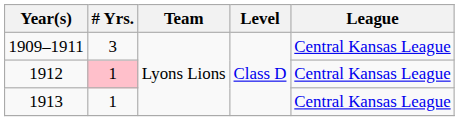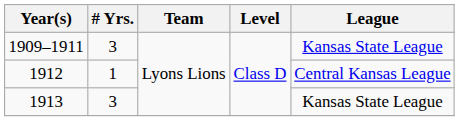 <table class="wikitable" style="text-align:center; font-size: 95%;">
 <tr>
 <th>Year(s)</th>
 <th># Yrs.</th>
 <th>Team</th>
 <th>Level</th>
 <th>League</th>
 </tr>
 <tr>
 <td>1909–1911</td>
 <td>3</td>
 <td rowspan=3>Lyons Lions</td>
 <td rowspan=3><a href='#'>Class D</a></td>
-<td><a href='#'>Central Kansas League</a></td>
+<td><a href='#'>Kansas State League</a></td>
 </tr>
 <tr>
 <td>1912</td>
-<td style="background: pink;">1</td>
+<td>1</td>
 <td><a href='#'>Central Kansas League</a></td>
 </tr>
 <tr>
 <td>1913</td>
-<td>1</td>
-<td><a href='#'>Central Kansas League</a></td>
+<td>3</td>
+<td>Kansas State League</td>
 </tr>
 <tr>
 </tr>
 </table>
